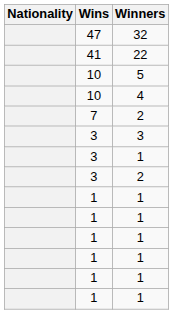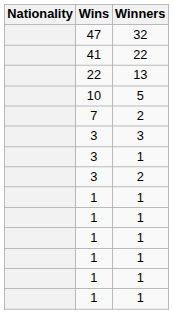 <table class="sortable plainrowheaders wikitable" style="text-align:center;">
 <tr>
 <th scope="col">Nationality</th>
 <th scope="col">Wins</th>
 <th scope="col">Winners</th>
 </tr>
 <tr>
 <th scope="row" align=left></th>
 <td>47</td>
 <td>32</td>
 </tr>
 <tr>
 <th scope="row" align=left></th>
 <td>41</td>
 <td>22</td>
 </tr>
 <tr>
 <th scope="row" align=left></th>
-<td>10</td>
-<td>5</td>
+<td>22</td>
+<td>13</td>
 </tr>
 <tr>
 <th scope="row" align=left></th>
 <td>10</td>
-<td>4</td>
+<td>5</td>
 </tr>
 <tr>
 <th scope="row" align=left></th>
 <td>7</td>
 <td>2</td>
 </tr>
 <tr>
 <th scope="row" align=left></th>
 <td>3</td>
 <td>3</td>
 </tr>
 <tr>
 <th scope="row" align=left></th>
 <td>3</td>
 <td>1</td>
 </tr>
 <tr>
 <th scope="row" align=left></th>
 <td>3</td>
 <td>2</td>
 </tr>
 <tr>
 <th scope="row" align=left></th>
 <td>1</td>
 <td>1</td>
 </tr>
 <tr>
 <th scope="row" align=left></th>
 <td>1</td>
 <td>1</td>
 </tr>
 <tr>
 <th scope="row" align=left></th>
 <td>1</td>
 <td>1</td>
 </tr>
 <tr>
 <th scope="row" align=left></th>
 <td>1</td>
 <td>1</td>
 </tr>
 <tr>
 <th scope="row" align=left></th>
 <td>1</td>
 <td>1</td>
 </tr>
 <tr>
 <th scope="row" align=left></th>
 <td>1</td>
 <td>1</td>
 </tr>
 </table>
